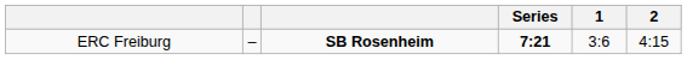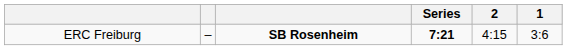 <table class="wikitable" width="80%">
 <tr style="background-color:#c0c0c0;">
 <th style="width:32.5%;"></th>
 <th style="width:2.5%;"></th>
 <th style="width:32.5%;"></th>
 <th style="width:10%;">Series</th>
+<th style="width:7.5%;">2</th>
 <th style="width:7.5%;">1</th>
-<th style="width:7.5%;">2</th>
 </tr>
 <tr align="center">
 <td>ERC Freiburg</td>
 <td>–</td>
 <td><strong>SB Rosenheim</strong></td>
 <td><strong>7:21</strong></td>
+<td>4:15</td>
 <td>3:6</td>
-<td>4:15</td>
 </tr>
 </table>
